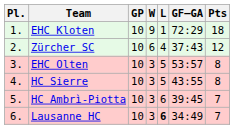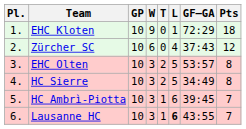 <table class="wikitable">
 <tr>
 <th>Pl.</th>
 <th>Team</th>
 <th>GP</th>
 <th>W</th>
+<th>T</th>
 <th>L</th>
 <th>GF–GA</th>
 <th>Pts</th>
 </tr>
 <tr align="center " bgcolor="#e6fae6">
 <td>1.</td>
 <td align="left"><a href='#'>EHC Kloten</a></td>
 <td>10</td>
 <td>9</td>
+<td>0</td>
 <td>1</td>
 <td>72:29</td>
 <td>18</td>
 </tr>
 <tr align="center "  bgcolor="#e6fae6">
 <td>2.</td>
 <td align="left"><a href='#'>Zürcher SC</a></td>
 <td>10</td>
 <td>6</td>
+<td>0</td>
 <td>4</td>
 <td>37:43</td>
 <td>12</td>
 </tr>
 <tr align="center "  bgcolor="#ffcccc">
 <td>3.</td>
 <td align="left"><a href='#'>EHC Olten</a></td>
 <td>10</td>
 <td>3</td>
+<td>2</td>
 <td>5</td>
 <td>53:57</td>
 <td>8</td>
 </tr>
 <tr align="center "  bgcolor="#ffcccc">
 <td>4.</td>
 <td align="left"><a href='#'>HC Sierre</a></td>
 <td>10</td>
 <td>3</td>
+<td>2</td>
 <td>5</td>
-<td>43:55</td>
+<td>34:49</td>
 <td>8</td>
 </tr>
 <tr align="center " bgcolor="#ffcccc">
 <td>5.</td>
 <td align="left"><a href='#'>HC Ambrì-Piotta</a></td>
 <td>10</td>
 <td>3</td>
+<td>1</td>
 <td>6</td>
 <td>39:45</td>
 <td>7</td>
 </tr>
 <tr align="center "  bgcolor="#ffcccc">
 <td>6.</td>
 <td align="left"><a href='#'>Lausanne HC</a></td>
 <td>10</td>
 <td>3</td>
+<td>1</td>
 <td><strong>6</strong></td>
-<td>34:49</td>
+<td>43:55</td>
 <td>7</td>
 </tr>
 </table>
